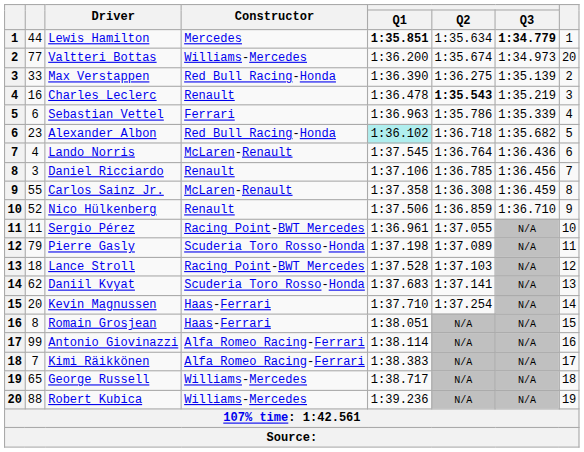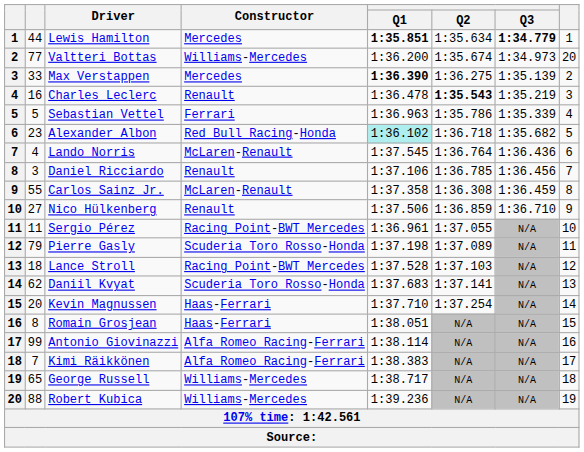 <table class="wikitable sortable" style="font-size:85%">
 <tr>
 <th rowspan=2></th>
 <th rowspan=2></th>
 <th rowspan=2>Driver</th>
 <th rowspan=2>Constructor</th>
 <th colspan=3></th>
 <th rowspan=2></th>
 </tr>
 <tr>
 <th>Q1</th>
 <th>Q2</th>
 <th>Q3</th>
 </tr>
 <tr>
 <th>1</th>
 <td align="center">44</td>
 <td data-sort-value="HAM"> <a href='#'>Lewis Hamilton</a></td>
 <td><a href='#'>Mercedes</a></td>
 <td><strong>1:35.851</strong></td>
 <td>1:35.634</td>
 <td><strong>1:34.779</strong></td>
 <td align="center">1</td>
 </tr>
 <tr>
 <th>2</th>
 <td align="center">77</td>
 <td data-sort-value="BOT"> <a href='#'>Valtteri Bottas</a></td>
 <td><a href='#'>Williams</a>-<a href='#'>Mercedes</a></td>
 <td>1:36.200</td>
 <td>1:35.674</td>
 <td>1:34.973</td>
 <td align="center">20</td>
 </tr>
 <tr>
 <th>3</th>
 <td align="center">33</td>
 <td data-sort-value="VER"> <a href='#'>Max Verstappen</a></td>
-<td><a href='#'>Red Bull Racing</a>-<a href='#'>Honda</a></td>
-<td>1:36.390</td>
+<td><a href='#'>Mercedes</a></td>
+<td><strong>1:36.390</strong></td>
 <td>1:36.275</td>
 <td>1:35.139</td>
 <td align="center">2</td>
 </tr>
 <tr>
 <th>4</th>
 <td align="center">16</td>
 <td data-sort-value="LEC"> <a href='#'>Charles Leclerc</a></td>
 <td><a href='#'>Renault</a></td>
 <td>1:36.478</td>
 <td><strong>1:35.543</strong></td>
 <td>1:35.219</td>
 <td align="center">3</td>
 </tr>
 <tr>
 <th>5</th>
-<td align="center">6</td>
+<td align="center">5</td>
 <td data-sort-value="VET"> <a href='#'>Sebastian Vettel</a></td>
 <td><a href='#'>Ferrari</a></td>
 <td>1:36.963</td>
 <td>1:35.786</td>
 <td>1:35.339</td>
 <td align="center">4</td>
 </tr>
 <tr>
 <th>6</th>
 <td align="center">23</td>
 <td data-sort-value="ALB"> <a href='#'>Alexander Albon</a></td>
 <td><a href='#'>Red Bull Racing</a>-<a href='#'>Honda</a></td>
 <td style="background: paleturquoise;">1:36.102</td>
 <td>1:36.718</td>
 <td>1:35.682</td>
 <td align="center">5</td>
 </tr>
 <tr>
 <th>7</th>
 <td align="center">4</td>
 <td data-sort-value="NOR"> <a href='#'>Lando Norris</a></td>
 <td><a href='#'>McLaren</a>-<a href='#'>Renault</a></td>
 <td>1:37.545</td>
 <td>1:36.764</td>
 <td>1:36.436</td>
 <td align="center">6</td>
 </tr>
 <tr>
 <th>8</th>
 <td align="center">3</td>
 <td data-sort-value="RIC"> <a href='#'>Daniel Ricciardo</a></td>
 <td><a href='#'>Renault</a></td>
 <td>1:37.106</td>
 <td>1:36.785</td>
 <td>1:36.456</td>
 <td align="center">7</td>
 </tr>
 <tr>
 <th>9</th>
 <td align="center">55</td>
 <td data-sort-value="SAI"> <a href='#'>Carlos Sainz Jr.</a></td>
 <td><a href='#'>McLaren</a>-<a href='#'>Renault</a></td>
 <td>1:37.358</td>
 <td>1:36.308</td>
 <td>1:36.459</td>
 <td align="center">8</td>
 </tr>
 <tr>
 <th>10</th>
-<td align="center">52</td>
+<td align="center">27</td>
 <td data-sort-value="HUL"> <a href='#'>Nico Hülkenberg</a></td>
 <td><a href='#'>Renault</a></td>
 <td>1:37.506</td>
 <td>1:36.859</td>
 <td>1:36.710</td>
 <td align="center">9</td>
 </tr>
 <tr>
 <th>11</th>
 <td align="center">11</td>
 <td data-sort-value="PER"> <a href='#'>Sergio Pérez</a></td>
 <td nowrap><a href='#'>Racing Point</a>-<a href='#'>BWT Mercedes</a></td>
 <td>1:36.961</td>
 <td>1:37.055</td>
 <td style="background: silver" align="center" data-sort-value="11"><small>N/A</small></td>
 <td align="center">10</td>
 </tr>
 <tr>
 <th>12</th>
 <td align="center">79</td>
 <td data-sort-value="GAS"> <a href='#'>Pierre Gasly</a></td>
 <td><a href='#'>Scuderia Toro Rosso</a>-<a href='#'>Honda</a></td>
 <td>1:37.198</td>
 <td>1:37.089</td>
 <td style="background: silver" align="center" data-sort-value="12"><small>N/A</small></td>
 <td align="center">11</td>
 </tr>
 <tr>
 <th>13</th>
 <td align="center">18</td>
 <td data-sort-value="STR"> <a href='#'>Lance Stroll</a></td>
 <td><a href='#'>Racing Point</a>-<a href='#'>BWT Mercedes</a></td>
 <td>1:37.528</td>
 <td>1:37.103</td>
 <td style="background: silver" align="center" data-sort-value="13"><small>N/A</small></td>
 <td align="center">12</td>
 </tr>
 <tr>
 <th>14</th>
 <td align="center">62</td>
 <td data-sort-value="KVY"> <a href='#'>Daniil Kvyat</a></td>
 <td><a href='#'>Scuderia Toro Rosso</a>-<a href='#'>Honda</a></td>
 <td>1:37.683</td>
 <td>1:37.141</td>
 <td style="background: silver" align="center" data-sort-value="14"><small>N/A</small></td>
 <td align="center">13</td>
 </tr>
 <tr>
 <th>15</th>
 <td align="center">20</td>
 <td data-sort-value="MAG"> <a href='#'>Kevin Magnussen</a></td>
 <td><a href='#'>Haas</a>-<a href='#'>Ferrari</a></td>
 <td>1:37.710</td>
 <td>1:37.254</td>
 <td style="background: silver" align="center" data-sort-value="15"><small>N/A</small></td>
 <td align="center">14</td>
 </tr>
 <tr>
 <th>16</th>
 <td align="center">8</td>
 <td data-sort-value="GRO"> <a href='#'>Romain Grosjean</a></td>
 <td><a href='#'>Haas</a>-<a href='#'>Ferrari</a></td>
 <td>1:38.051</td>
 <td style="background: silver" align="center" data-sort-value="16"><small>N/A</small></td>
 <td style="background: silver" align="center" data-sort-value="16"><small>N/A</small></td>
 <td align="center">15</td>
 </tr>
 <tr>
 <th>17</th>
 <td align="center">99</td>
 <td data-sort-value="GIO" nowrap> <a href='#'>Antonio Giovinazzi</a></td>
 <td><a href='#'>Alfa Romeo Racing</a>-<a href='#'>Ferrari</a></td>
 <td>1:38.114</td>
 <td style="background: silver" align="center" data-sort-value="17"><small>N/A</small></td>
 <td style="background: silver" align="center" data-sort-value="17"><small>N/A</small></td>
 <td align="center">16</td>
 </tr>
 <tr>
 <th>18</th>
 <td align="center">7</td>
 <td data-sort-value="RAI"> <a href='#'>Kimi Räikkönen</a></td>
 <td><a href='#'>Alfa Romeo Racing</a>-<a href='#'>Ferrari</a></td>
 <td>1:38.383</td>
 <td style="background: silver" align="center" data-sort-value="18"><small>N/A</small></td>
 <td style="background: silver" align="center" data-sort-value="18"><small>N/A</small></td>
 <td align="center">17</td>
 </tr>
 <tr>
 <th>19</th>
 <td align="center">65</td>
 <td data-sort-value="RUS"> <a href='#'>George Russell</a></td>
 <td><a href='#'>Williams</a>-<a href='#'>Mercedes</a></td>
 <td>1:38.717</td>
 <td style="background: silver" align="center" data-sort-value="19"><small>N/A</small></td>
 <td style="background: silver" align="center" data-sort-value="19"><small>N/A</small></td>
 <td align="center">18</td>
 </tr>
 <tr>
 <th>20</th>
 <td align="center">88</td>
 <td data-sort-value="KUB"> <a href='#'>Robert Kubica</a></td>
 <td><a href='#'>Williams</a>-<a href='#'>Mercedes</a></td>
 <td>1:39.236</td>
 <td style="background: silver" align="center" data-sort-value="20"><small>N/A</small></td>
 <td style="background: silver" align="center" data-sort-value="20"><small>N/A</small></td>
 <td align="center">19</td>
 </tr>
 <tr>
 <th colspan="8"><a href='#'>107% time</a>: 1:42.561</th>
 </tr>
 <tr>
 <th colspan="8">Source:</th>
 </tr>
 </table>
